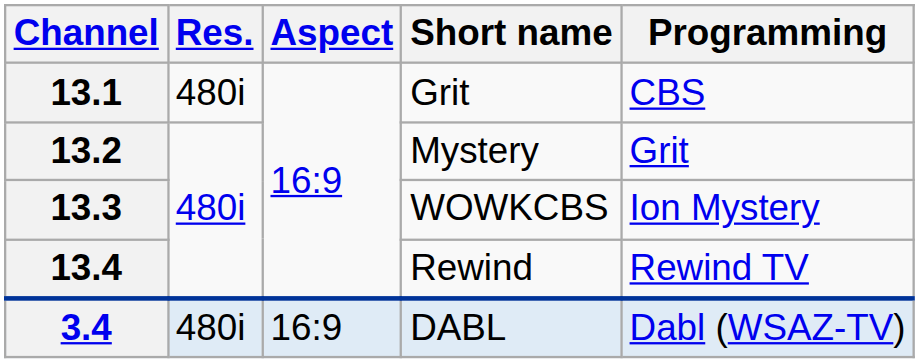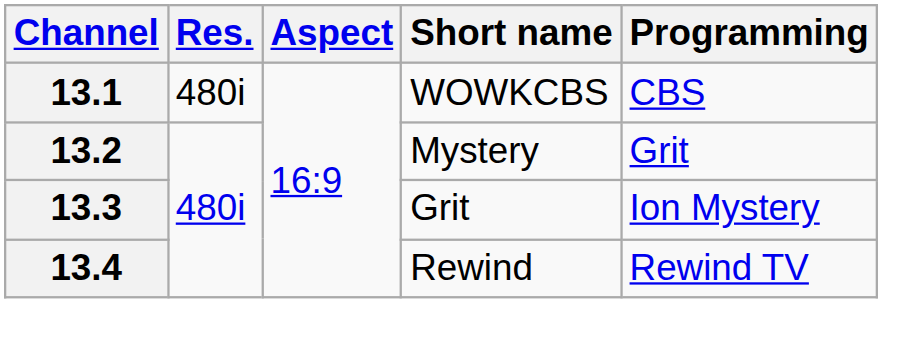 <table class="wikitable">
 <tr>
 <th><a href='#'>Channel</a></th>
 <th><a href='#'>Res.</a></th>
 <th><a href='#'>Aspect</a></th>
 <th>Short name</th>
 <th>Programming</th>
 </tr>
 <tr>
 <th scope = "row">13.1</th>
 <td>480i</td>
 <td rowspan="4"><a href='#'>16:9</a></td>
-<td>Grit</td>
+<td>WOWKCBS</td>
 <td><a href='#'>CBS</a></td>
 </tr>
 <tr>
 <th scope = "row">13.2</th>
 <td rowspan="3"><a href='#'>480i</a></td>
 <td>Mystery</td>
 <td><a href='#'>Grit</a></td>
 </tr>
 <tr>
 <th scope = "row">13.3</th>
-<td>WOWKCBS</td>
+<td>Grit</td>
 <td><a href='#'>Ion Mystery</a></td>
 </tr>
 <tr>
 <th scope = "row">13.4</th>
 <td>Rewind</td>
 <td><a href='#'>Rewind TV</a></td>
 </tr>
-<tr style="background-color:#DFEBF6; border-top: 2px solid #003399;">
-<th scope = "row"><a href='#'>3.4</a></th>
-<td>480i</td>
-<td>16:9</td>
-<td>DABL</td>
-<td><a href='#'>Dabl</a> (<a href='#'>WSAZ-TV</a>)</td>
-</tr>
 </table>
